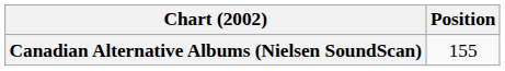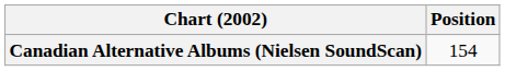 <table class="wikitable plainrowheaders">
 <tr>
 <th scope="col">Chart (2002)</th>
 <th scope="col">Position</th>
 </tr>
 <tr>
 <th scope="row">Canadian Alternative Albums (Nielsen SoundScan)</th>
-<td align=center>155</td>
+<td align=center>154</td>
 </tr>
 </table>
